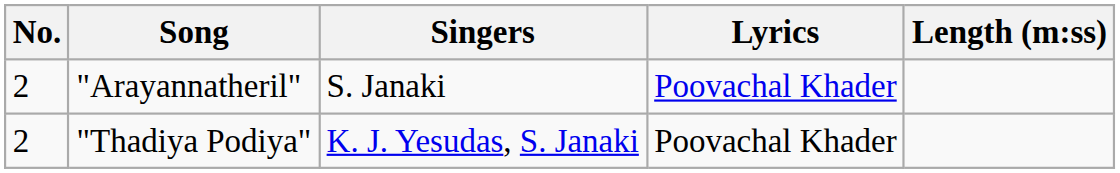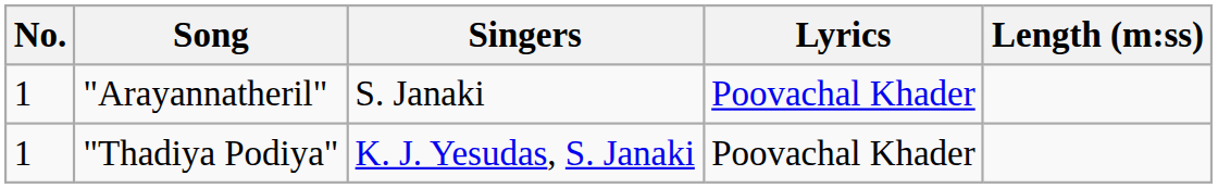 <table class="wikitable" style="font-size:95%;">
 <tr>
 <th>No.</th>
 <th>Song</th>
 <th>Singers</th>
 <th>Lyrics</th>
 <th>Length (m:ss)</th>
 </tr>
 <tr>
-<td>2</td>
+<td>1</td>
 <td>"Arayannatheril"</td>
 <td>S. Janaki</td>
 <td><a href='#'>Poovachal Khader</a></td>
 <td></td>
 </tr>
 <tr>
-<td>2</td>
+<td>1</td>
 <td>"Thadiya Podiya"</td>
 <td><a href='#'>K. J. Yesudas</a>, <a href='#'>S. Janaki</a></td>
 <td>Poovachal Khader</td>
 <td></td>
 </tr>
 </table>
